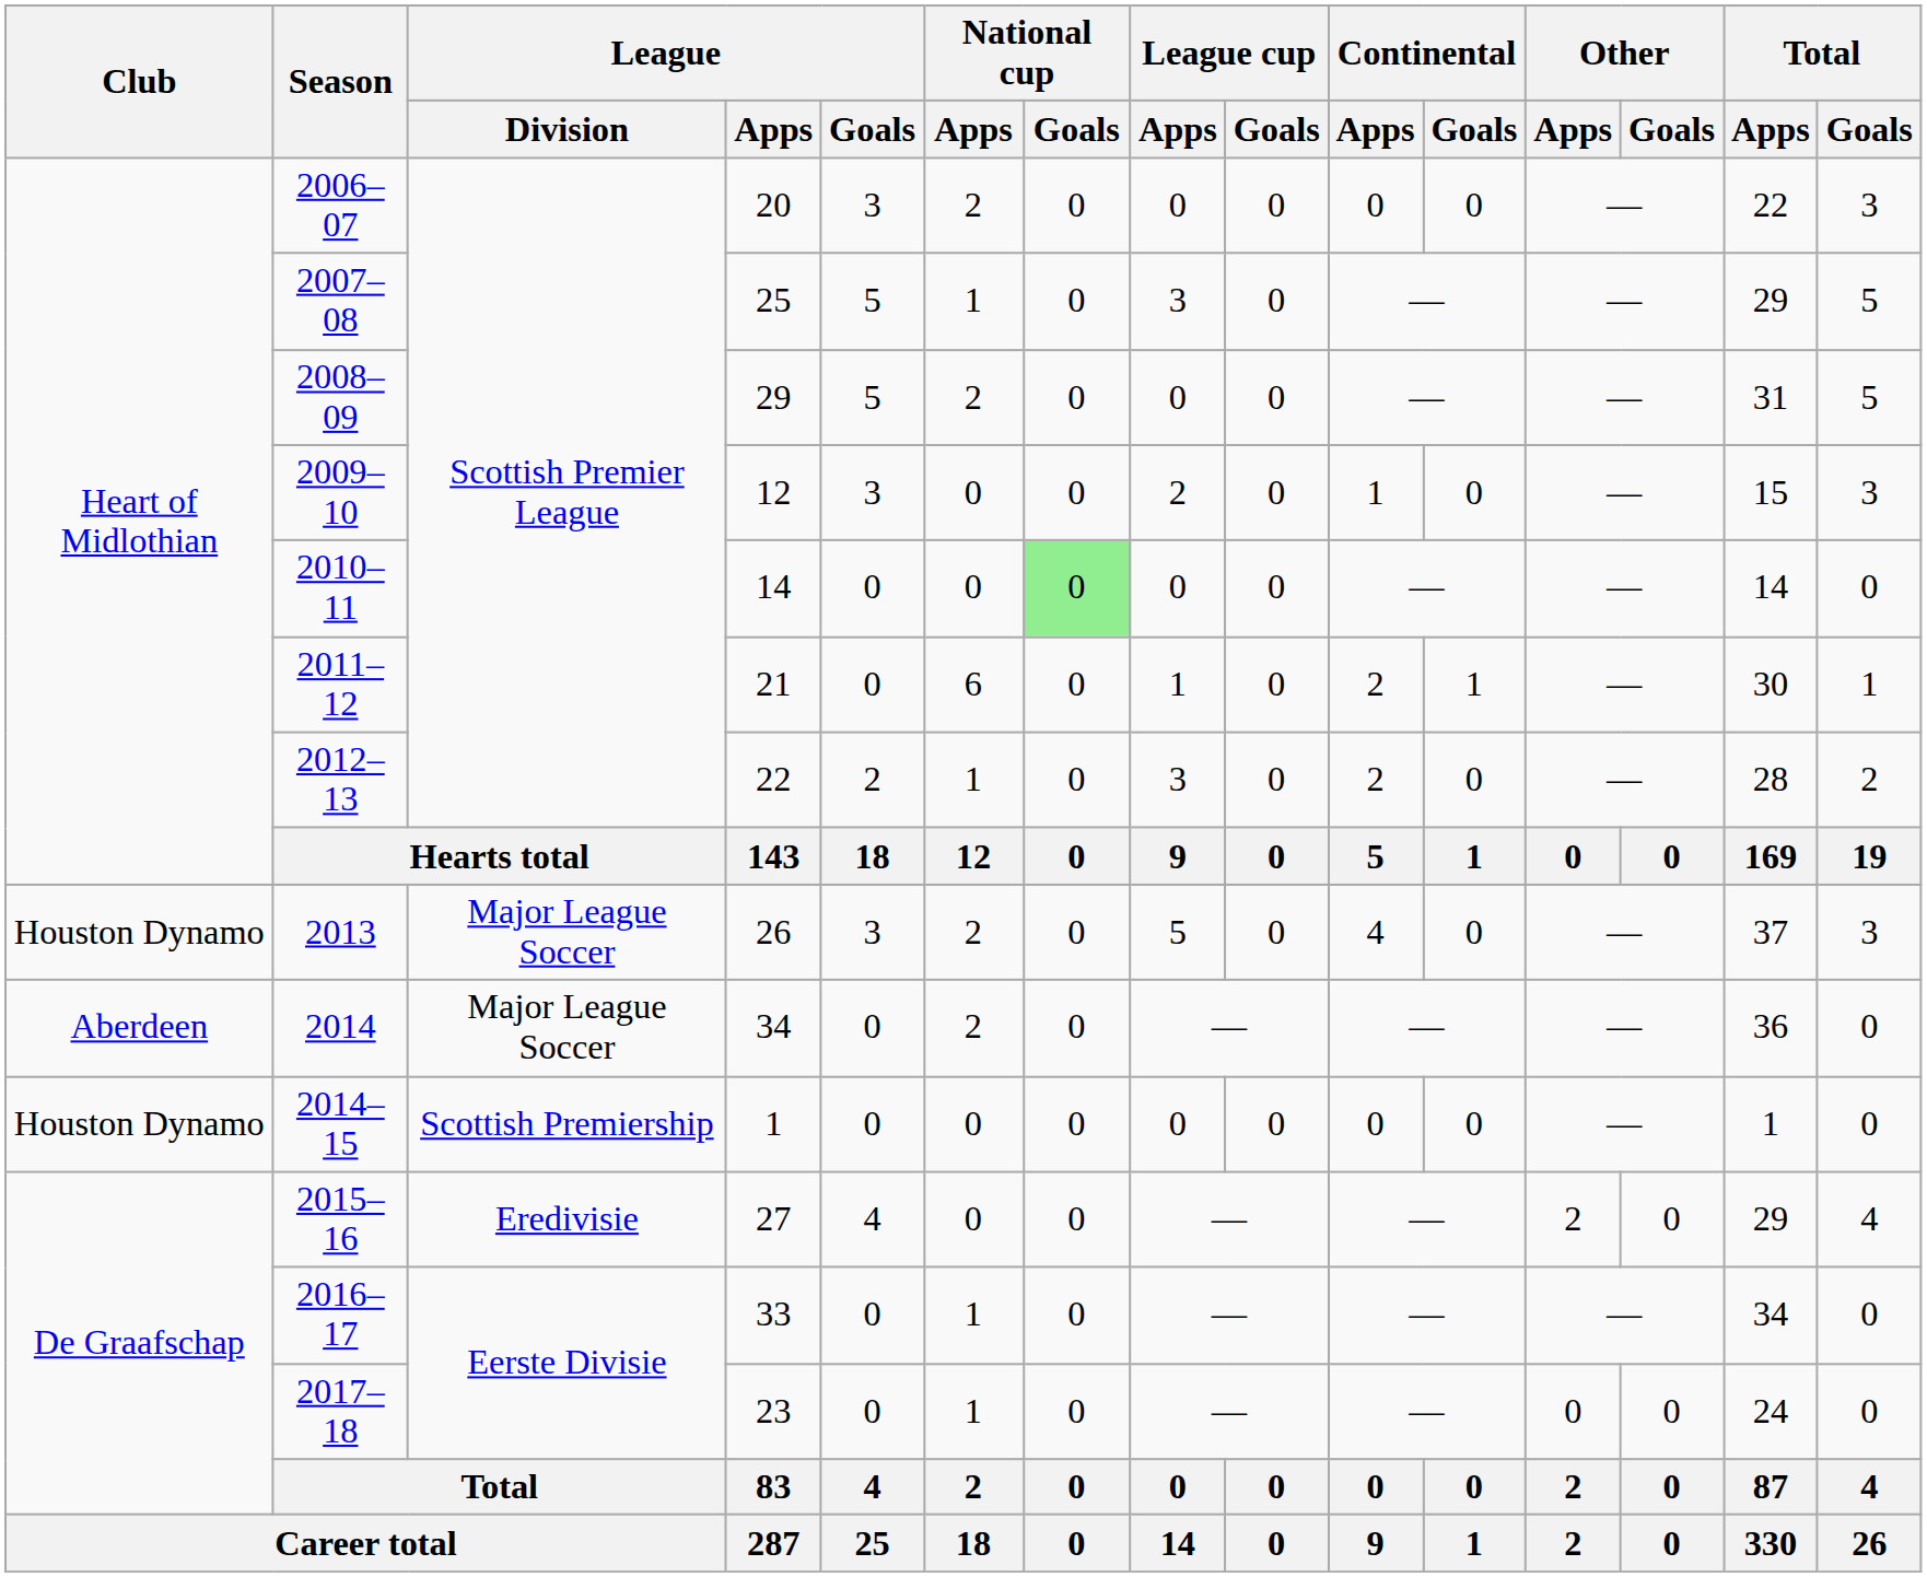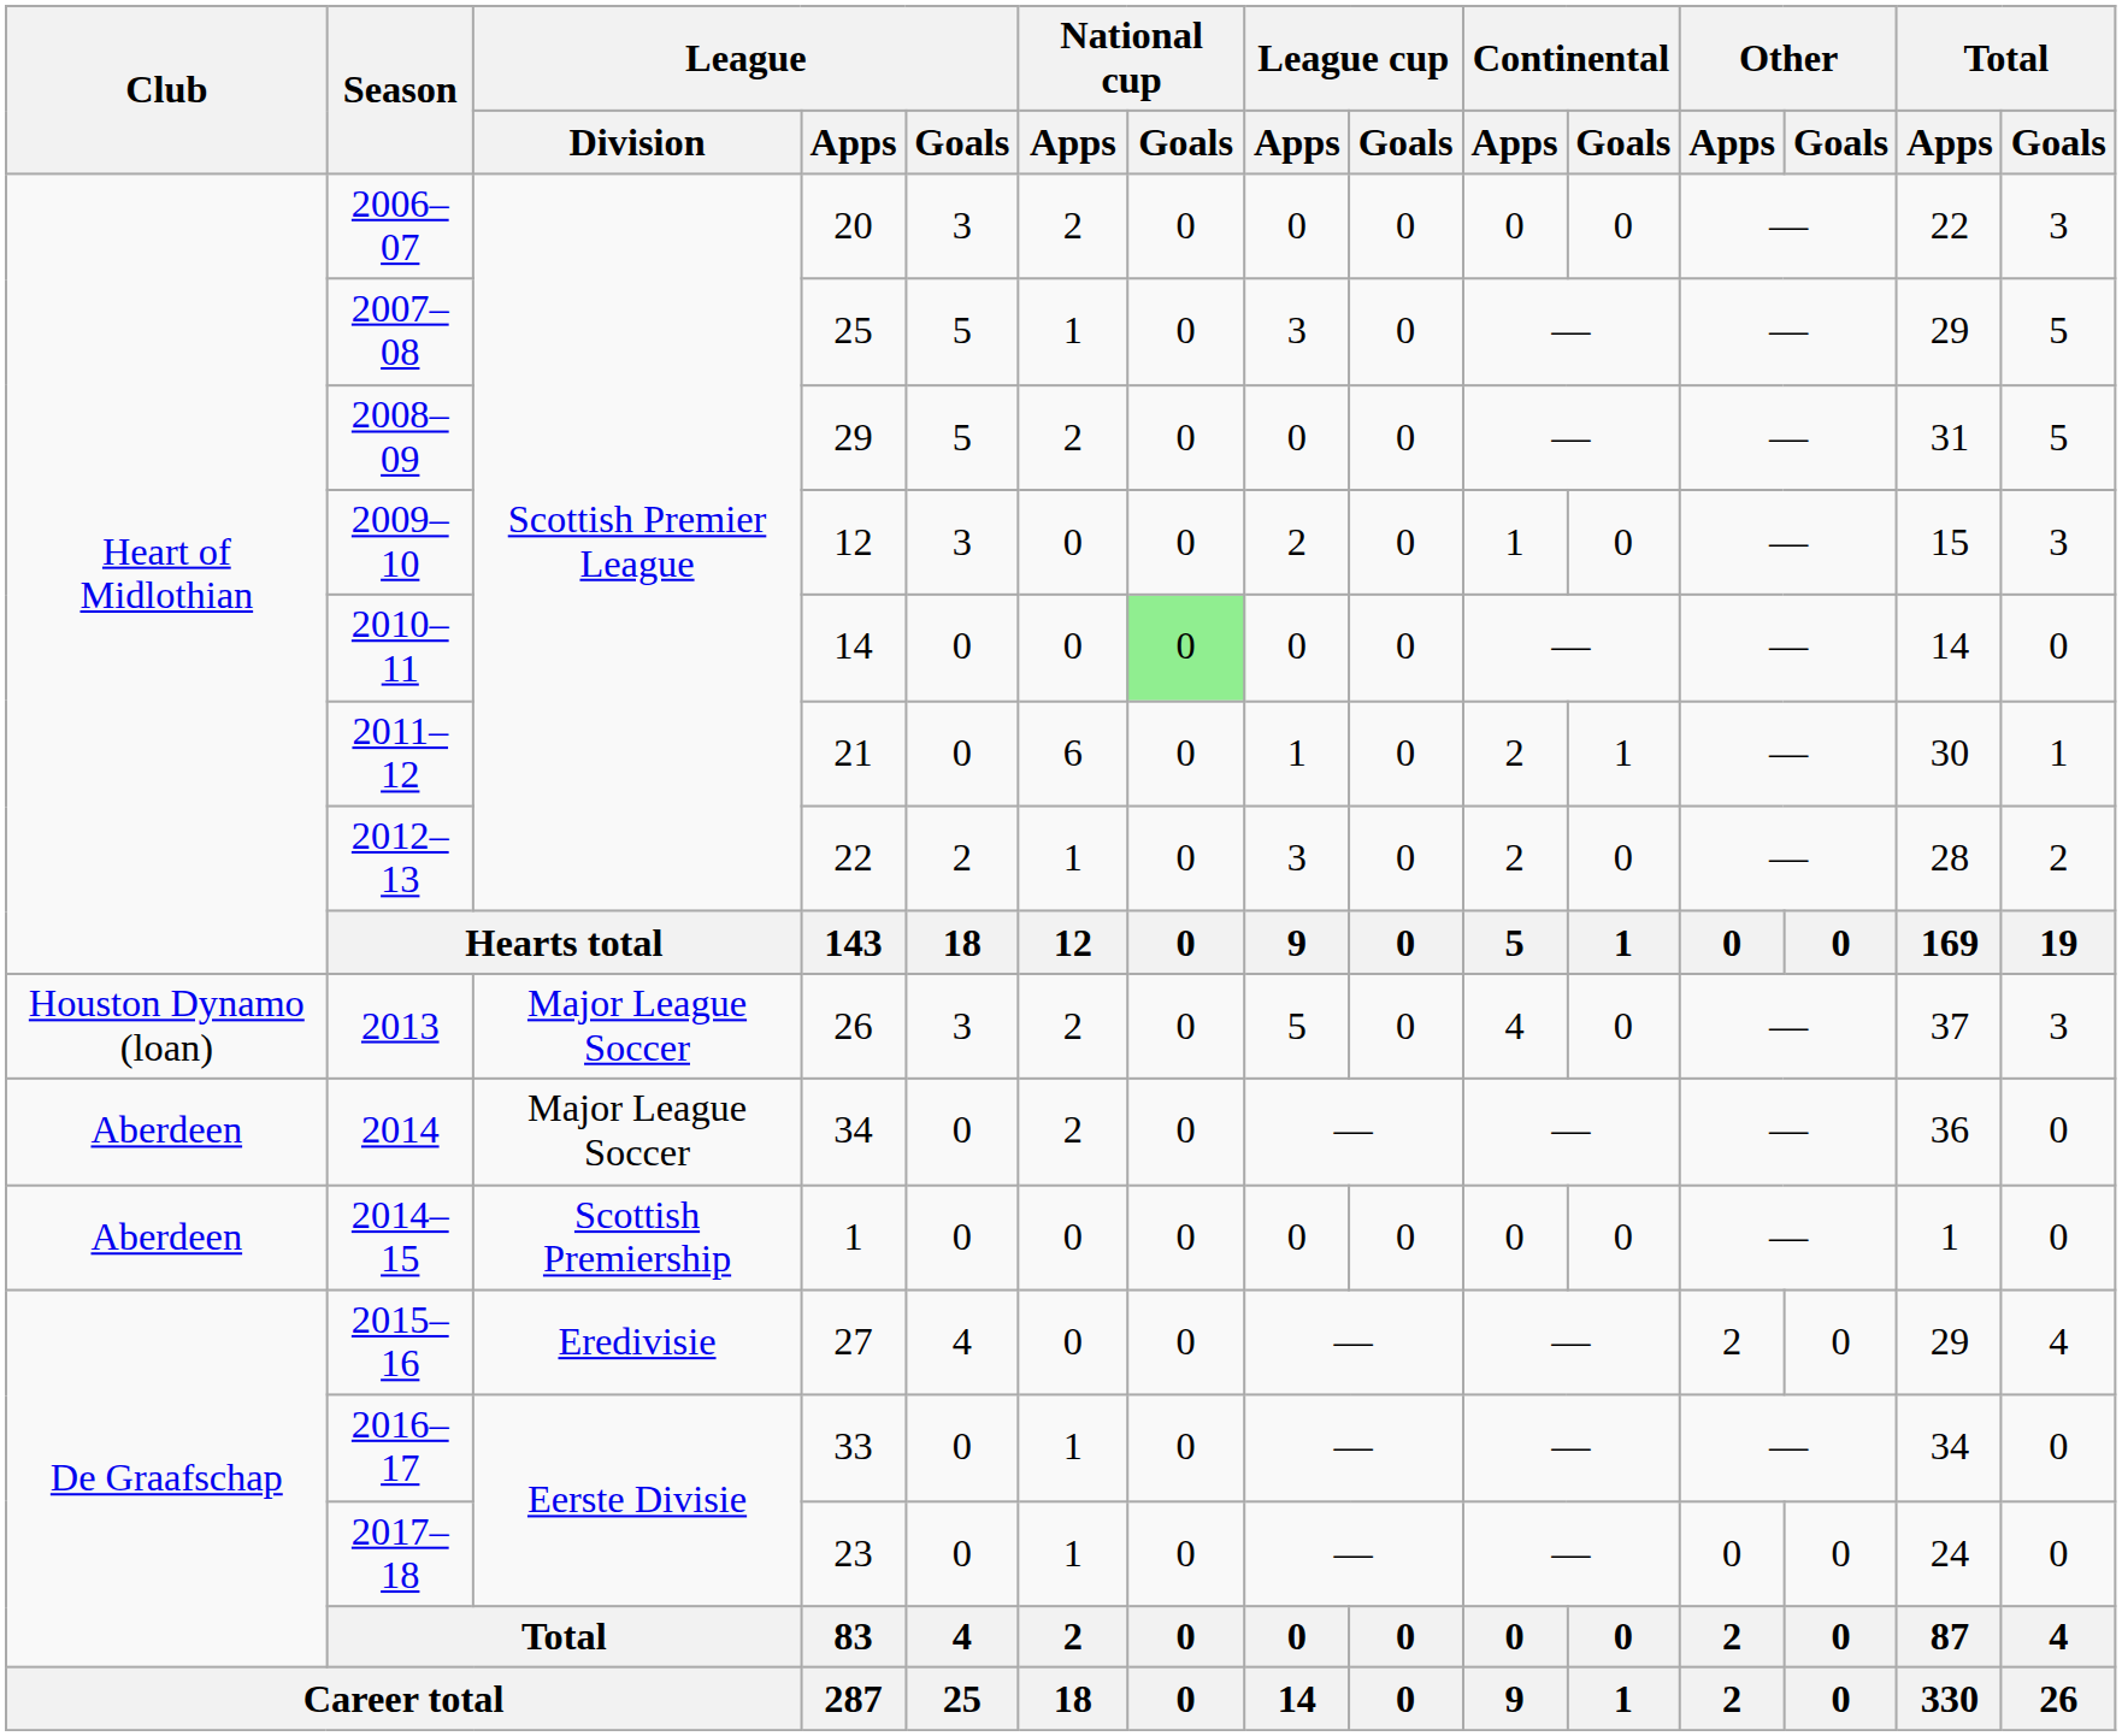 <table class="wikitable" style="text-align:center">
 <tr>
 <th rowspan="2">Club</th>
 <th rowspan="2">Season</th>
 <th colspan="3">League</th>
 <th colspan="2">National cup</th>
 <th colspan="2">League cup</th>
 <th colspan="2">Continental</th>
 <th colspan="2">Other</th>
 <th colspan="2">Total</th>
 </tr>
 <tr>
 <th>Division</th>
 <th>Apps</th>
 <th>Goals</th>
 <th>Apps</th>
 <th>Goals</th>
 <th>Apps</th>
 <th>Goals</th>
 <th>Apps</th>
 <th>Goals</th>
 <th>Apps</th>
 <th>Goals</th>
 <th>Apps</th>
 <th>Goals</th>
 </tr>
 <tr>
 <td rowspan="8"><a href='#'>Heart of Midlothian</a></td>
 <td><a href='#'>2006–07</a></td>
 <td rowspan="7"><a href='#'>Scottish Premier League</a></td>
 <td>20</td>
 <td>3</td>
 <td>2</td>
 <td>0</td>
 <td>0</td>
 <td>0</td>
 <td>0</td>
 <td>0</td>
 <td colspan="2">—</td>
 <td>22</td>
 <td>3</td>
 </tr>
 <tr>
 <td><a href='#'>2007–08</a></td>
 <td>25</td>
 <td>5</td>
 <td>1</td>
 <td>0</td>
 <td>3</td>
 <td>0</td>
 <td colspan="2">—</td>
 <td colspan="2">—</td>
 <td>29</td>
 <td>5</td>
 </tr>
 <tr>
 <td><a href='#'>2008–09</a></td>
 <td>29</td>
 <td>5</td>
 <td>2</td>
 <td>0</td>
 <td>0</td>
 <td>0</td>
 <td colspan="2">—</td>
 <td colspan="2">—</td>
 <td>31</td>
 <td>5</td>
 </tr>
 <tr>
 <td><a href='#'>2009–10</a></td>
 <td>12</td>
 <td>3</td>
 <td>0</td>
 <td>0</td>
 <td>2</td>
 <td>0</td>
 <td>1</td>
 <td>0</td>
 <td colspan="2">—</td>
 <td>15</td>
 <td>3</td>
 </tr>
 <tr>
 <td><a href='#'>2010–11</a></td>
 <td>14</td>
 <td>0</td>
 <td>0</td>
 <td style="background: lightgreen;">0</td>
 <td>0</td>
 <td>0</td>
 <td colspan="2">—</td>
 <td colspan="2">—</td>
 <td>14</td>
 <td>0</td>
 </tr>
 <tr>
 <td><a href='#'>2011–12</a></td>
 <td>21</td>
 <td>0</td>
 <td>6</td>
 <td>0</td>
 <td>1</td>
 <td>0</td>
 <td>2</td>
 <td>1</td>
 <td colspan="2">—</td>
 <td>30</td>
 <td>1</td>
 </tr>
 <tr>
 <td><a href='#'>2012–13</a></td>
 <td>22</td>
 <td>2</td>
 <td>1</td>
 <td>0</td>
 <td>3</td>
 <td>0</td>
 <td>2</td>
 <td>0</td>
 <td colspan="2">—</td>
 <td>28</td>
 <td>2</td>
 </tr>
 <tr>
 <th colspan="2">Hearts total</th>
 <th>143</th>
 <th>18</th>
 <th>12</th>
 <th>0</th>
 <th>9</th>
 <th>0</th>
 <th>5</th>
 <th>1</th>
 <th>0</th>
 <th>0</th>
 <th>169</th>
 <th>19</th>
 </tr>
 <tr>
-<td>Houston Dynamo</td>
+<td><a href='#'>Houston Dynamo</a> (loan)</td>
 <td><a href='#'>2013</a></td>
 <td><a href='#'>Major League Soccer</a></td>
 <td>26</td>
 <td>3</td>
 <td>2</td>
 <td>0</td>
 <td>5</td>
 <td>0</td>
 <td>4</td>
 <td>0</td>
 <td colspan="2">—</td>
 <td>37</td>
 <td>3</td>
 </tr>
 <tr>
 <td><a href='#'>Aberdeen</a></td>
 <td><a href='#'>2014</a></td>
 <td>Major League Soccer</td>
 <td>34</td>
 <td>0</td>
 <td>2</td>
 <td>0</td>
 <td colspan="2">—</td>
 <td colspan="2">—</td>
 <td colspan="2">—</td>
 <td>36</td>
 <td>0</td>
 </tr>
 <tr>
-<td>Houston Dynamo</td>
+<td><a href='#'>Aberdeen</a></td>
 <td><a href='#'>2014–15</a></td>
 <td><a href='#'>Scottish Premiership</a></td>
 <td>1</td>
 <td>0</td>
 <td>0</td>
 <td>0</td>
 <td>0</td>
 <td>0</td>
 <td>0</td>
 <td>0</td>
 <td colspan="2">—</td>
 <td>1</td>
 <td>0</td>
 </tr>
 <tr>
 <td rowspan="4"><a href='#'>De Graafschap</a></td>
 <td><a href='#'>2015–16</a></td>
 <td><a href='#'>Eredivisie</a></td>
 <td>27</td>
 <td>4</td>
 <td>0</td>
 <td>0</td>
 <td colspan="2">—</td>
 <td colspan="2">—</td>
 <td>2</td>
 <td>0</td>
 <td>29</td>
 <td>4</td>
 </tr>
 <tr>
 <td><a href='#'>2016–17</a></td>
 <td rowspan="2"><a href='#'>Eerste Divisie</a></td>
 <td>33</td>
 <td>0</td>
 <td>1</td>
 <td>0</td>
 <td colspan="2">—</td>
 <td colspan="2">—</td>
 <td colspan="2">—</td>
 <td>34</td>
 <td>0</td>
 </tr>
 <tr>
 <td><a href='#'>2017–18</a></td>
 <td>23</td>
 <td>0</td>
 <td>1</td>
 <td>0</td>
 <td colspan="2">—</td>
 <td colspan="2">—</td>
 <td>0</td>
 <td>0</td>
 <td>24</td>
 <td>0</td>
 </tr>
 <tr>
 <th colspan="2">Total</th>
 <th>83</th>
 <th>4</th>
 <th>2</th>
 <th>0</th>
 <th>0</th>
 <th>0</th>
 <th>0</th>
 <th>0</th>
 <th>2</th>
 <th>0</th>
 <th>87</th>
 <th>4</th>
 </tr>
 <tr>
 <th colspan="3">Career total</th>
 <th>287</th>
 <th>25</th>
 <th>18</th>
 <th>0</th>
 <th>14</th>
 <th>0</th>
 <th>9</th>
 <th>1</th>
 <th>2</th>
 <th>0</th>
 <th>330</th>
 <th>26</th>
 </tr>
 </table>
